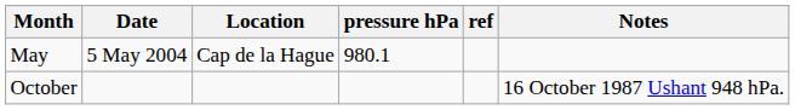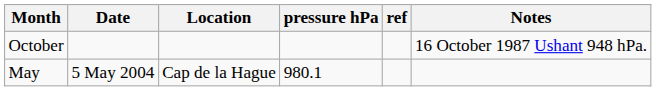 <table class="wikitable sortable">
 <tr>
 <th>Month</th>
 <th>Date</th>
 <th class="unsortable">Location</th>
 <th>pressure hPa</th>
 <th class="unsortable">ref</th>
 <th class="unsortable">Notes</th>
 </tr>
 <tr>
+<td>October</td>
+<td></td>
+<td></td>
+<td></td>
+<td></td>
+<td>16 October 1987 <a href='#'>Ushant</a> 948 hPa.</td>
+</tr>
+<tr>
 <td>May</td>
 <td>5 May 2004</td>
 <td>Cap de la Hague</td>
 <td>980.1</td>
 <td></td>
 <td></td>
 </tr>
-<tr>
-<td>October</td>
-<td></td>
-<td></td>
-<td></td>
-<td></td>
-<td>16 October 1987 <a href='#'>Ushant</a> 948 hPa.</td>
-</tr>
 </table>
